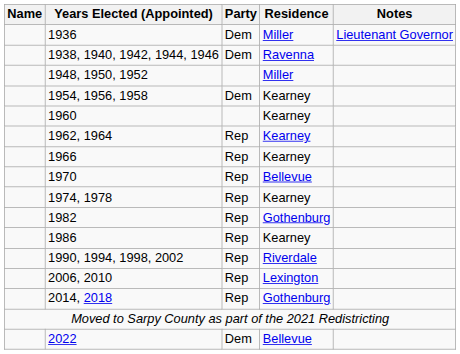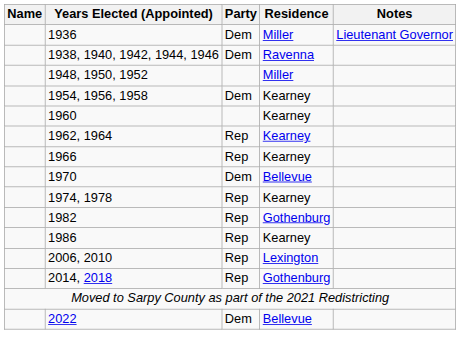 <table class="wikitable sortable">
 <tr>
 <th>Name</th>
 <th>Years Elected (Appointed)</th>
 <th>Party</th>
 <th>Residence</th>
 <th>Notes</th>
 </tr>
 <tr>
 <td></td>
 <td>1936</td>
 <td>Dem</td>
 <td><a href='#'>Miller</a></td>
 <td><a href='#'>Lieutenant Governor</a></td>
 </tr>
 <tr>
 <td></td>
 <td>1938, 1940, 1942, 1944, 1946</td>
 <td>Dem</td>
 <td><a href='#'>Ravenna</a></td>
 <td></td>
 </tr>
 <tr>
 <td></td>
 <td>1948, 1950, 1952</td>
 <td></td>
 <td><a href='#'>Miller</a></td>
 <td></td>
 </tr>
 <tr>
 <td></td>
 <td>1954, 1956, 1958</td>
 <td>Dem</td>
 <td>Kearney</td>
 <td></td>
 </tr>
 <tr>
 <td></td>
 <td>1960</td>
 <td></td>
 <td>Kearney</td>
 <td></td>
 </tr>
 <tr>
 <td></td>
 <td>1962, 1964</td>
 <td>Rep</td>
 <td><a href='#'>Kearney</a></td>
 <td></td>
 </tr>
 <tr>
 <td></td>
 <td>1966</td>
 <td>Rep</td>
 <td>Kearney</td>
 <td></td>
 </tr>
 <tr>
 <td></td>
 <td>1970</td>
-<td>Rep</td>
+<td>Dem</td>
 <td><a href='#'>Bellevue</a></td>
 <td></td>
 </tr>
 <tr>
 <td></td>
 <td>1974, 1978</td>
 <td>Rep</td>
 <td>Kearney</td>
 <td></td>
 </tr>
 <tr>
 <td></td>
 <td>1982</td>
 <td>Rep</td>
 <td><a href='#'>Gothenburg</a></td>
 <td></td>
 </tr>
 <tr>
 <td></td>
 <td>1986</td>
 <td>Rep</td>
 <td>Kearney</td>
-<td></td>
-</tr>
-<tr>
-<td></td>
-<td>1990, 1994, 1998, 2002</td>
-<td>Rep</td>
-<td><a href='#'>Riverdale</a></td>
 <td></td>
 </tr>
 <tr>
 <td></td>
 <td>2006, 2010</td>
 <td>Rep</td>
 <td><a href='#'>Lexington</a></td>
 <td></td>
 </tr>
 <tr>
 <td></td>
 <td>2014, <a href='#'>2018</a></td>
 <td>Rep</td>
 <td><a href='#'>Gothenburg</a></td>
 <td></td>
 </tr>
 <tr>
 <td colspan=5 style=text-align:center><em>Moved to Sarpy County as part of the 2021 Redistricting</em></td>
 </tr>
 <tr>
 <td></td>
 <td><a href='#'>2022</a></td>
 <td>Dem</td>
 <td><a href='#'>Bellevue</a></td>
 <td></td>
 </tr>
 </table>
